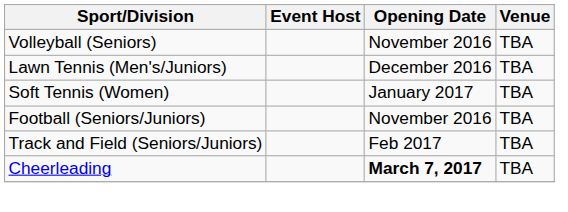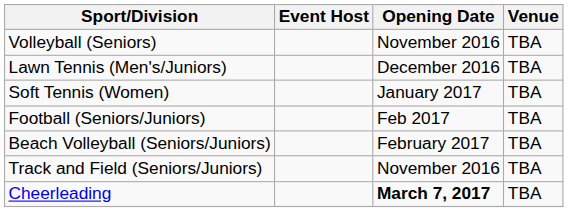 <table class="wikitable" style="text-align:left; line-height:16px; width:auto;">
 <tr>
 <th>Sport/Division</th>
 <th>Event Host</th>
 <th>Opening Date</th>
 <th>Venue</th>
 </tr>
 <tr>
 <td> Volleyball (Seniors)</td>
 <td></td>
 <td>November 2016</td>
 <td>TBA</td>
 </tr>
 <tr>
 <td> Lawn Tennis (Men's/Juniors)</td>
 <td></td>
 <td>December 2016</td>
 <td>TBA</td>
 </tr>
 <tr>
 <td> Soft Tennis (Women)</td>
 <td></td>
 <td>January 2017</td>
 <td>TBA</td>
 </tr>
 <tr>
 <td> Football (Seniors/Juniors)</td>
 <td></td>
-<td>November 2016</td>
+<td>Feb 2017</td>
+<td>TBA</td>
+</tr>
+<tr>
+<td> Beach Volleyball (Seniors/Juniors)</td>
+<td></td>
+<td>February 2017</td>
 <td>TBA</td>
 </tr>
 <tr>
 <td> Track and Field (Seniors/Juniors)</td>
 <td></td>
-<td>Feb 2017</td>
+<td>November 2016</td>
 <td>TBA</td>
 </tr>
 <tr>
 <td> <a href='#'>Cheerleading</a></td>
 <td></td>
 <td><strong>March 7, 2017</strong></td>
 <td>TBA</td>
 </tr>
 <tr>
 </tr>
 </table>
